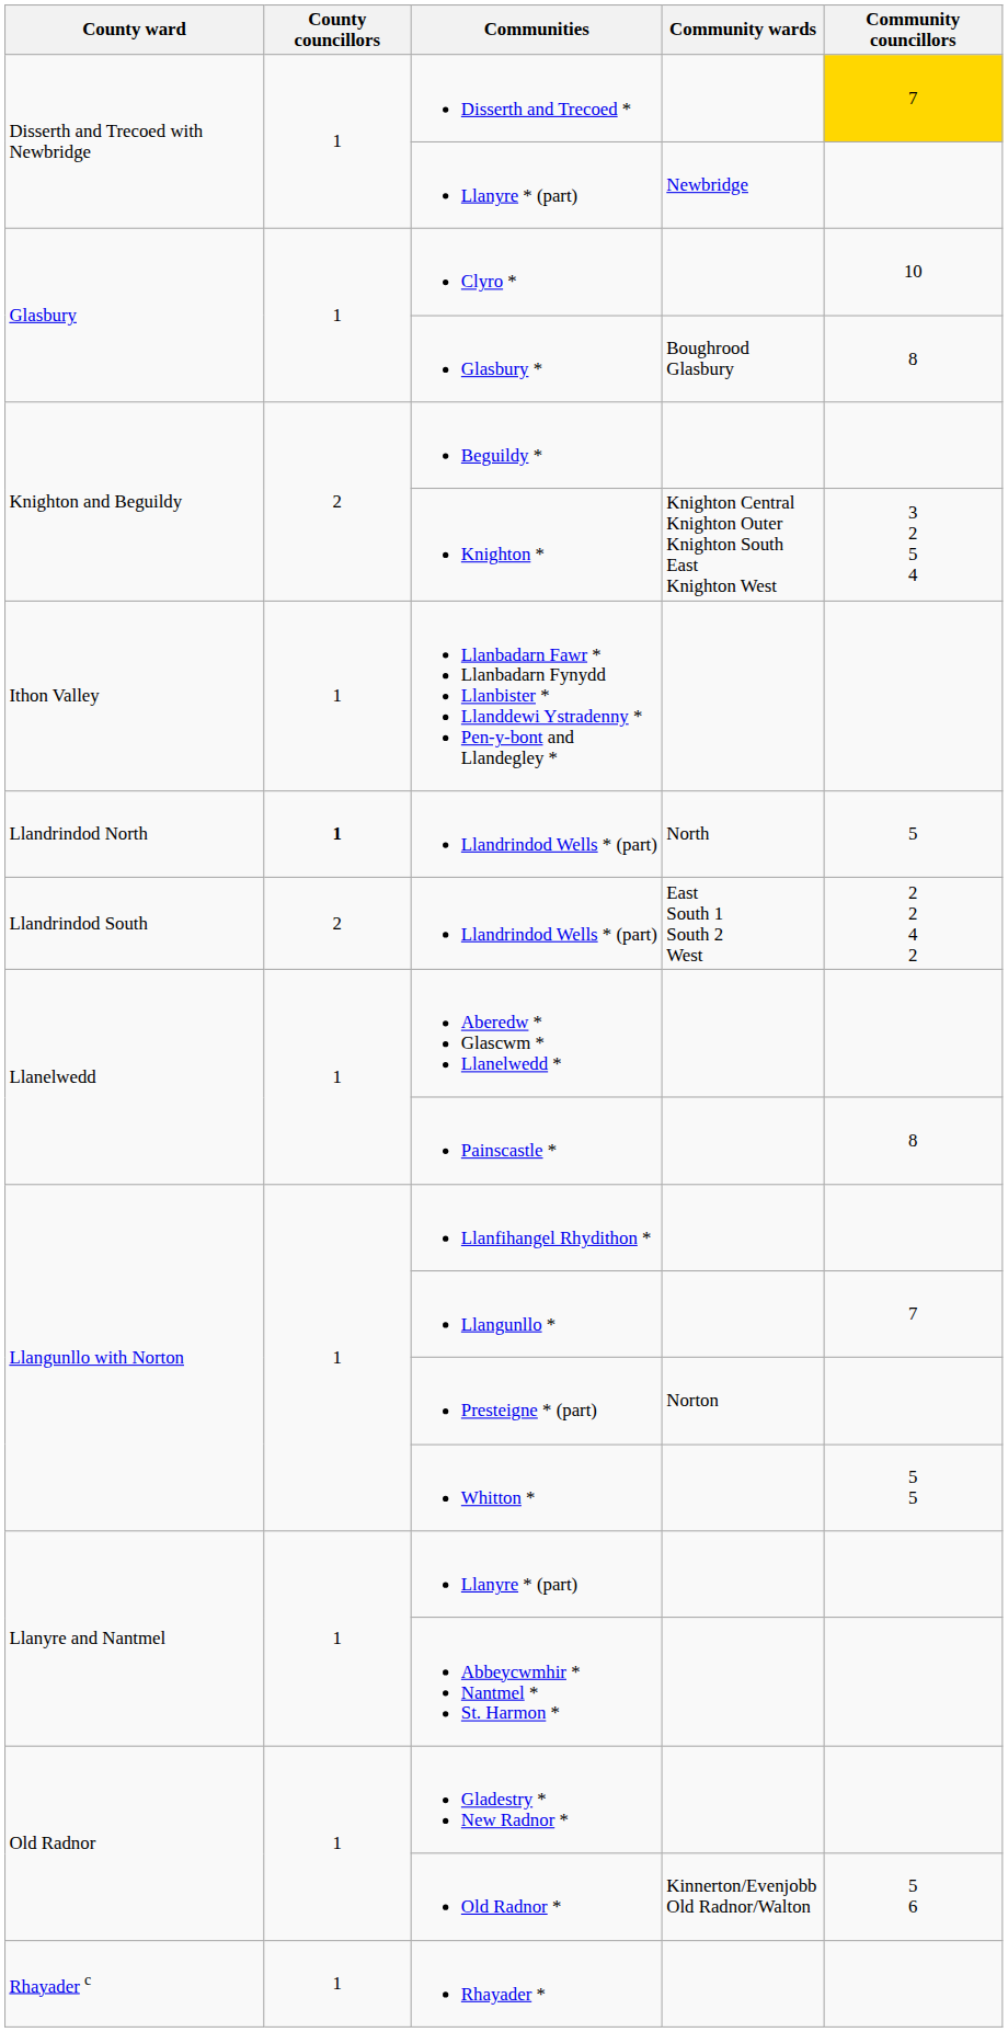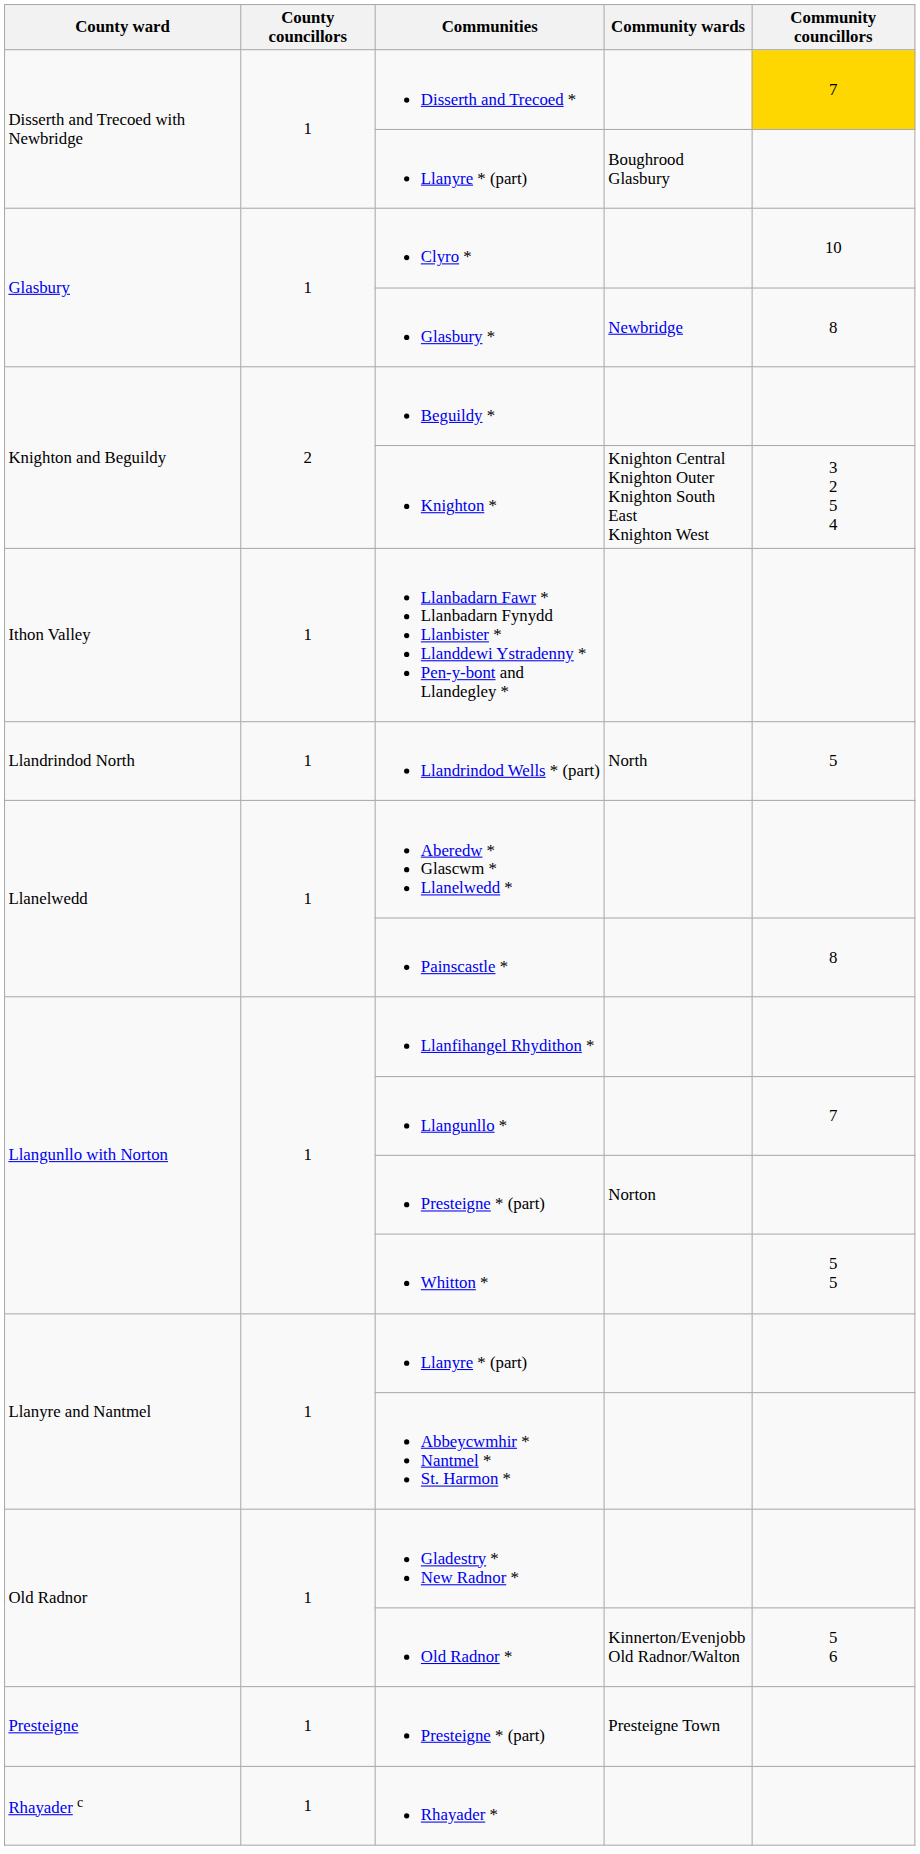 <table class="wikitable sortable">
 <tr>
 <th>County ward</th>
 <th>County councillors</th>
 <th>Communities</th>
 <th>Community wards</th>
 <th>Community councillors</th>
 </tr>
 <tr>
 <td rowspan="2">Disserth and Trecoed with Newbridge</td>
 <td align="center" rowspan="2">1</td>
 <td><br><ul><li><a href='#'>Disserth and Trecoed</a> *</li></ul></td>
 <td></td>
 <td align="center" style="background: gold;">7 </td>
 </tr>
 <tr>
 <td><br><ul><li><a href='#'>Llanyre</a> * (part)</li></ul></td>
-<td><a href='#'>Newbridge</a></td>
+<td>Boughrood <br>Glasbury</td>
 <td></td>
 </tr>
 <tr>
 <td rowspan="2"><a href='#'>Glasbury</a></td>
 <td rowspan="2" align="center">1</td>
 <td><br><ul><li><a href='#'>Clyro</a> *</li></ul></td>
 <td></td>
 <td align="center">10</td>
 </tr>
 <tr>
 <td><br><ul><li><a href='#'>Glasbury</a> *</li></ul></td>
-<td>Boughrood <br>Glasbury</td>
+<td><a href='#'>Newbridge</a></td>
 <td align="center">8 </td>
 </tr>
 <tr>
 <td rowspan="2">Knighton and Beguildy</td>
 <td align="center" rowspan="2">2</td>
 <td><br><ul><li><a href='#'>Beguildy</a> *</li></ul></td>
 <td></td>
 <td></td>
 </tr>
 <tr>
 <td><br><ul><li><a href='#'>Knighton</a> *</li></ul></td>
 <td>Knighton Central <br>Knighton Outer<br>Knighton South East<br>Knighton West</td>
 <td align="center">3<br>2<br>5<br>4</td>
 </tr>
 <tr>
 <td>Ithon Valley</td>
 <td align="center">1</td>
 <td><br><ul><li><a href='#'>Llanbadarn Fawr</a> *</li><li>Llanbadarn Fynydd</li><li><a href='#'>Llanbister</a> *</li><li><a href='#'>Llanddewi Ystradenny</a> *</li><li><a href='#'>Pen-y-bont</a> and Llandegley *</li></ul></td>
 <td></td>
 </tr>
 <tr>
 <td>Llandrindod North</td>
-<td align="center"><strong>1</strong></td>
+<td align="center">1</td>
 <td><br><ul><li><a href='#'>Llandrindod Wells</a> * (part)</li></ul></td>
 <td>North </td>
 <td align="center">5</td>
-</tr>
-<tr>
-<td>Llandrindod South</td>
-<td align="center">2</td>
-<td><br><ul><li><a href='#'>Llandrindod Wells</a> * (part)</li></ul></td>
-<td>East <br> South 1<br> South 2<br> West</td>
-<td align="center">2<br> 2<br> 4<br> 2</td>
 </tr>
 <tr>
 <td rowspan="2">Llanelwedd</td>
 <td align="center" rowspan="2">1</td>
 <td><br><ul><li><a href='#'>Aberedw</a> *</li><li>Glascwm *</li><li><a href='#'>Llanelwedd</a> *</li></ul></td>
 <td></td>
 <td></td>
 </tr>
 <tr>
 <td><br><ul><li><a href='#'>Painscastle</a> *</li></ul></td>
 <td></td>
 <td align="center">8</td>
 </tr>
 <tr>
 <td rowspan="4"><a href='#'>Llangunllo with Norton</a></td>
 <td align="center" rowspan="4">1</td>
 <td><br><ul><li><a href='#'>Llanfihangel Rhydithon</a> *</li></ul></td>
 <td></td>
 <td></td>
 </tr>
 <tr>
 <td><br><ul><li><a href='#'>Llangunllo</a> *</li></ul></td>
 <td></td>
 <td align="center">7 </td>
 </tr>
 <tr>
 <td valign="top"><br><ul><li><a href='#'>Presteigne</a> * (part)</li></ul></td>
 <td>Norton</td>
 <td></td>
 </tr>
 <tr>
 <td><br><ul><li><a href='#'>Whitton</a> *</li></ul></td>
 <td></td>
 <td align="center">5<br> 5</td>
 </tr>
 <tr>
 <td rowspan="2">Llanyre and Nantmel</td>
 <td align="center" rowspan="2">1</td>
 <td><br><ul><li><a href='#'>Llanyre</a> * (part)</li></ul></td>
 <td></td>
 <td></td>
 </tr>
 <tr>
 <td><br><ul><li><a href='#'>Abbeycwmhir</a> *</li><li><a href='#'>Nantmel</a> *</li><li><a href='#'>St. Harmon</a> *</li></ul></td>
 <td></td>
 <td></td>
 </tr>
 <tr>
 <td rowspan="2">Old Radnor</td>
 <td align="center" rowspan="2">1</td>
 <td><br><ul><li><a href='#'>Gladestry</a> *</li><li><a href='#'>New Radnor</a> *</li></ul></td>
 <td></td>
 </tr>
 <tr>
 <td><br><ul><li><a href='#'>Old Radnor</a> *</li></ul></td>
 <td>Kinnerton/Evenjobb<br>Old Radnor/Walton</td>
 <td align="center">5<br> 6</td>
 </tr>
 <tr>
+<td><a href='#'>Presteigne</a></td>
+<td align="center">1</td>
+<td><br><ul><li><a href='#'>Presteigne</a> * (part)</li></ul></td>
+<td>Presteigne Town</td>
+<td></td>
+</tr>
+<tr>
 <td><a href='#'>Rhayader</a> <sup>c</sup></td>
 <td align="center">1</td>
 <td><br><ul><li><a href='#'>Rhayader</a> *</li></ul></td>
 <td></td>
 <td></td>
 </tr>
 </table>
